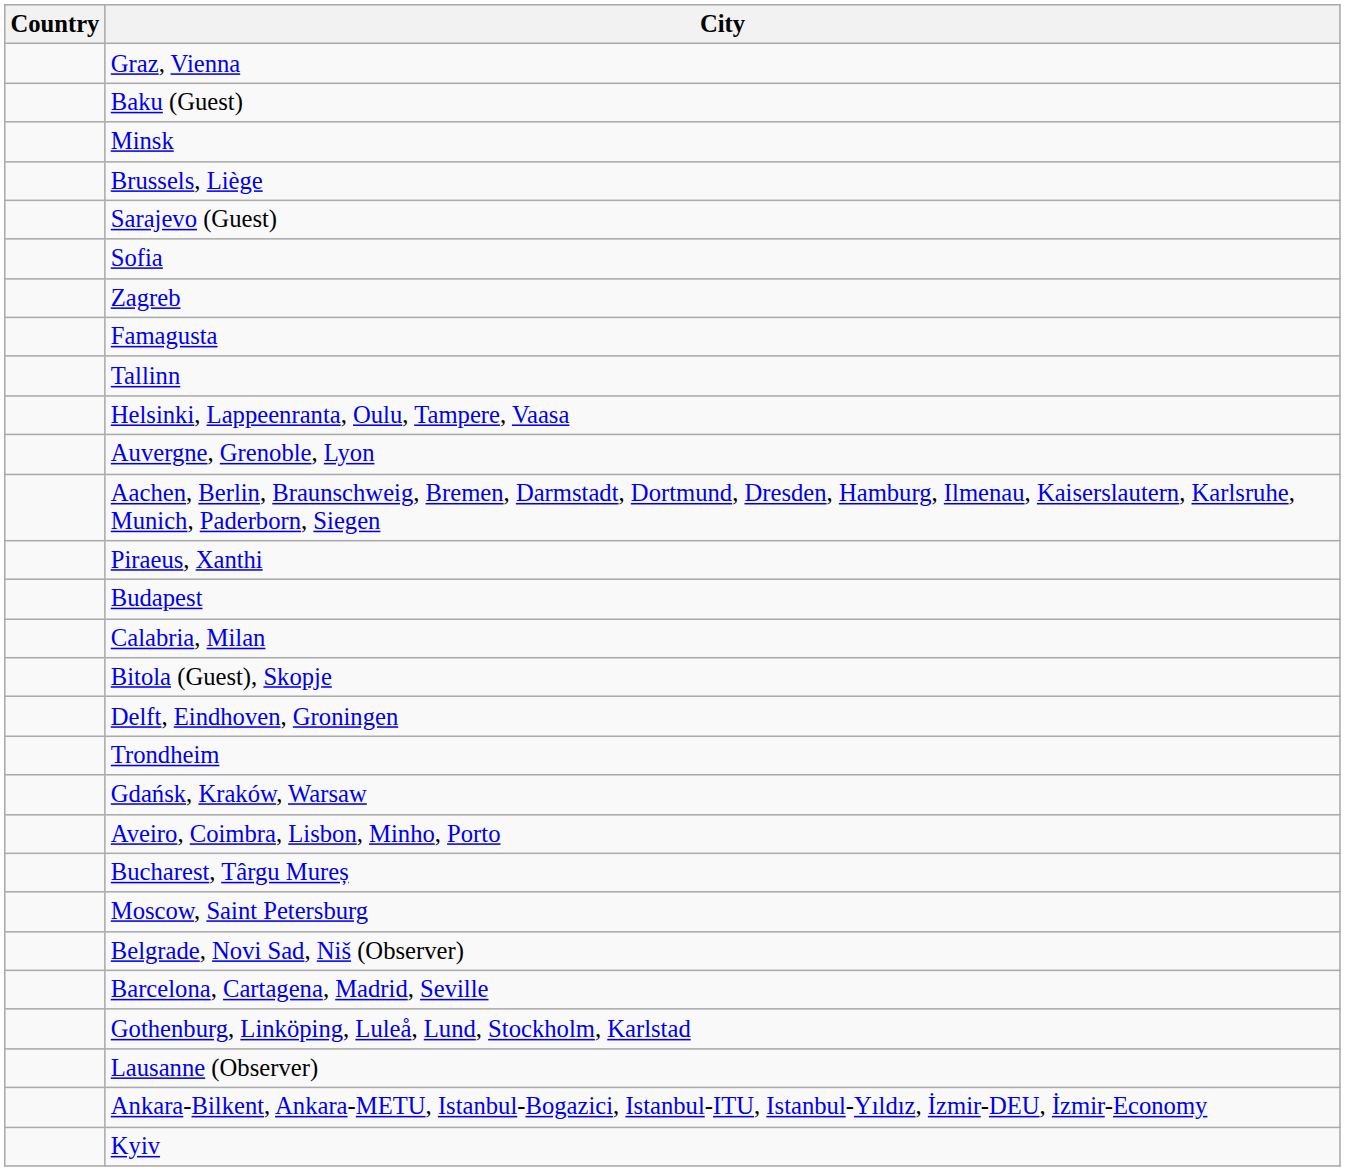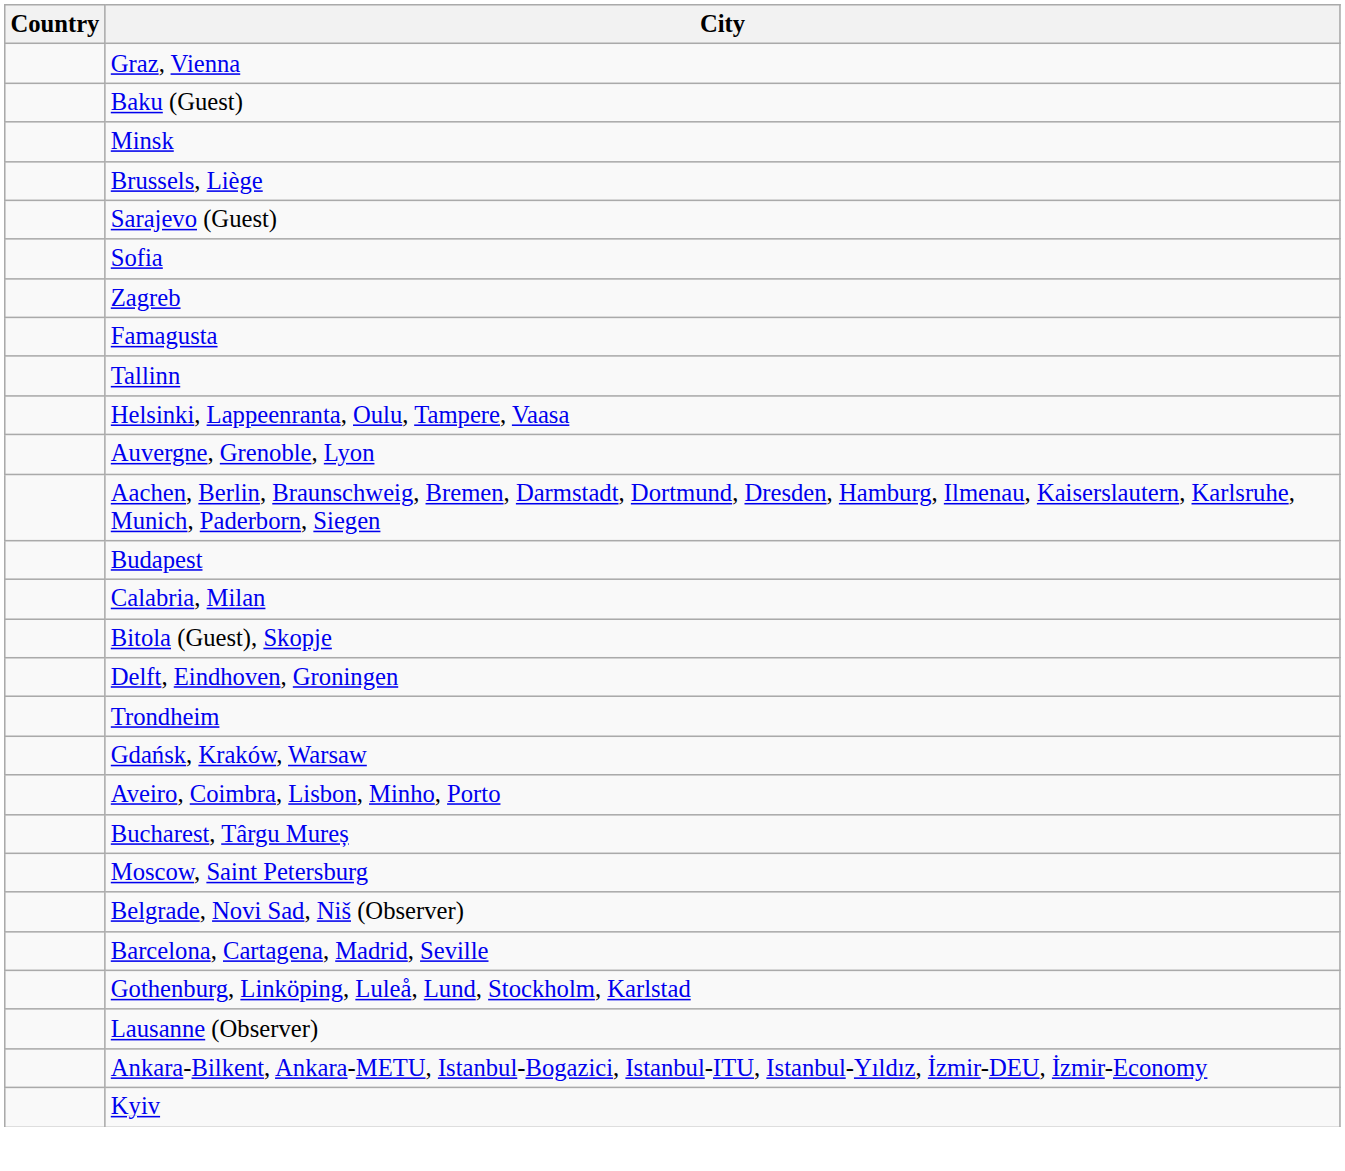 <table class="wikitable">
 <tr>
 <th>Country</th>
 <th>City</th>
 </tr>
 <tr>
 <td></td>
 <td><a href='#'>Graz</a>, <a href='#'>Vienna</a></td>
 </tr>
 <tr>
 <td></td>
 <td><a href='#'>Baku</a> (Guest)</td>
 </tr>
 <tr>
 <td></td>
 <td><a href='#'>Minsk</a></td>
 </tr>
 <tr>
 <td></td>
 <td><a href='#'>Brussels</a>, <a href='#'>Liège</a></td>
 </tr>
 <tr>
 <td></td>
 <td><a href='#'>Sarajevo</a> (Guest)</td>
 </tr>
 <tr>
 <td></td>
 <td><a href='#'>Sofia</a></td>
 </tr>
 <tr>
 <td></td>
 <td><a href='#'>Zagreb</a></td>
 </tr>
 <tr>
 <td></td>
 <td><a href='#'>Famagusta</a></td>
 </tr>
 <tr>
 <td></td>
 <td><a href='#'>Tallinn</a></td>
 </tr>
 <tr>
 <td></td>
 <td><a href='#'>Helsinki</a>, <a href='#'>Lappeenranta</a>, <a href='#'>Oulu</a>, <a href='#'>Tampere</a>, <a href='#'>Vaasa</a></td>
 </tr>
 <tr>
 <td></td>
 <td><a href='#'>Auvergne</a>, <a href='#'>Grenoble</a>, <a href='#'>Lyon</a></td>
 </tr>
 <tr>
 <td></td>
 <td><a href='#'>Aachen</a>, <a href='#'>Berlin</a>, <a href='#'>Braunschweig</a>, <a href='#'>Bremen</a>, <a href='#'>Darmstadt</a>, <a href='#'>Dortmund</a>, <a href='#'>Dresden</a>, <a href='#'>Hamburg</a>, <a href='#'>Ilmenau</a>, <a href='#'>Kaiserslautern</a>, <a href='#'>Karlsruhe</a>, <a href='#'>Munich</a>, <a href='#'>Paderborn</a>, <a href='#'>Siegen</a></td>
-</tr>
-<tr>
-<td></td>
-<td><a href='#'>Piraeus</a>, <a href='#'>Xanthi</a></td>
 </tr>
 <tr>
 <td></td>
 <td><a href='#'>Budapest</a></td>
 </tr>
 <tr>
 <td></td>
 <td><a href='#'>Calabria</a>, <a href='#'>Milan</a></td>
 </tr>
 <tr>
 <td></td>
 <td><a href='#'>Bitola</a> (Guest), <a href='#'>Skopje</a></td>
 </tr>
 <tr>
 <td></td>
 <td><a href='#'>Delft</a>, <a href='#'>Eindhoven</a>, <a href='#'>Groningen</a></td>
 </tr>
 <tr>
 <td></td>
 <td><a href='#'>Trondheim</a></td>
 </tr>
 <tr>
 <td></td>
 <td><a href='#'>Gdańsk</a>, <a href='#'>Kraków</a>, <a href='#'>Warsaw</a></td>
 </tr>
 <tr>
 <td></td>
 <td><a href='#'>Aveiro</a>, <a href='#'>Coimbra</a>, <a href='#'>Lisbon</a>, <a href='#'>Minho</a>, <a href='#'>Porto</a></td>
 </tr>
 <tr>
 <td></td>
 <td><a href='#'>Bucharest</a>, <a href='#'>Târgu Mureș</a></td>
 </tr>
 <tr>
 <td></td>
 <td><a href='#'>Moscow</a>, <a href='#'>Saint Petersburg</a></td>
 </tr>
 <tr>
 <td></td>
 <td><a href='#'>Belgrade</a>, <a href='#'>Novi Sad</a>, <a href='#'>Niš</a> (Observer)</td>
 </tr>
 <tr>
 <td></td>
 <td><a href='#'>Barcelona</a>, <a href='#'>Cartagena</a>, <a href='#'>Madrid</a>, <a href='#'>Seville</a></td>
 </tr>
 <tr>
 <td></td>
 <td><a href='#'>Gothenburg</a>, <a href='#'>Linköping</a>, <a href='#'>Luleå</a>, <a href='#'>Lund</a>, <a href='#'>Stockholm</a>, <a href='#'>Karlstad</a></td>
 </tr>
 <tr>
 <td></td>
 <td><a href='#'>Lausanne</a> (Observer)</td>
 </tr>
 <tr>
 <td></td>
 <td><a href='#'>Ankara</a>-<a href='#'>Bilkent</a>, <a href='#'>Ankara</a>-<a href='#'>METU</a>, <a href='#'>Istanbul</a>-<a href='#'>Bogazici</a>, <a href='#'>Istanbul</a>-<a href='#'>ITU</a>, <a href='#'>Istanbul</a>-<a href='#'>Yıldız</a>, <a href='#'>İzmir</a>-<a href='#'>DEU</a>, <a href='#'>İzmir</a>-<a href='#'>Economy</a></td>
 </tr>
 <tr>
 <td></td>
 <td><a href='#'>Kyiv</a></td>
 </tr>
 </table>
